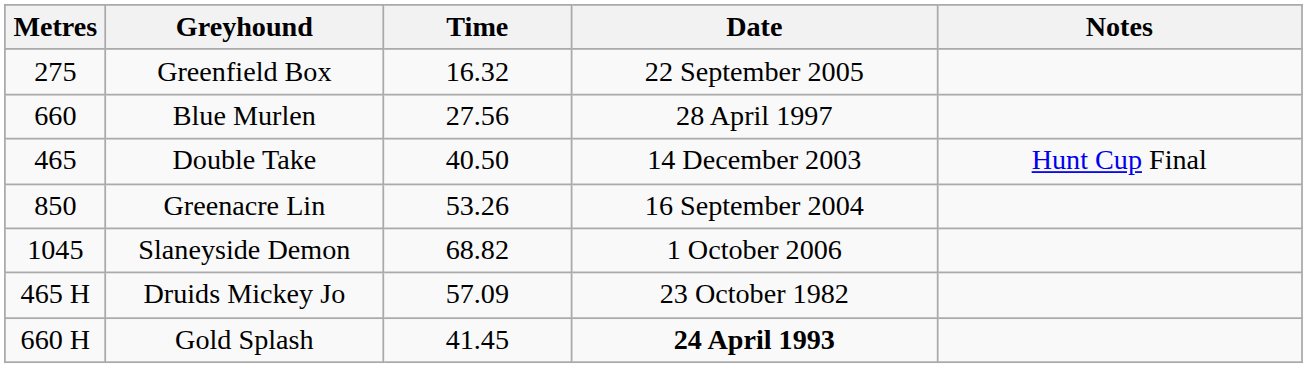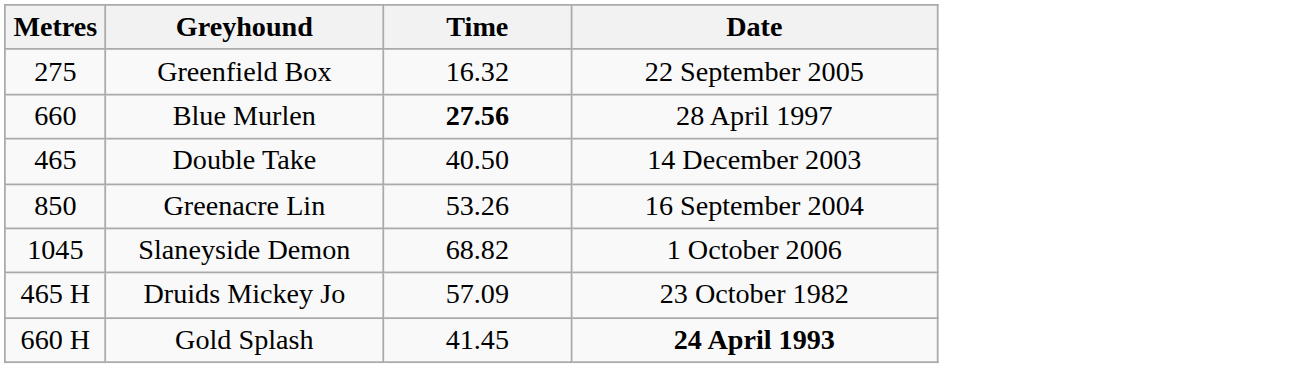 <table class="wikitable" style="font-size: 100%">
 <tr>
 <th width=50>Metres</th>
 <th width=150>Greyhound</th>
 <th width=100>Time</th>
 <th width=200>Date</th>
-<th width=200>Notes</th>
 </tr>
 <tr align=center>
 <td>275</td>
 <td>Greenfield Box</td>
 <td>16.32</td>
 <td>22 September 2005</td>
-<td></td>
 </tr>
 <tr align=center>
 <td>660</td>
 <td>Blue Murlen</td>
-<td>27.56</td>
+<td><strong>27.56</strong></td>
 <td>28 April 1997</td>
-<td></td>
 </tr>
 <tr align=center>
 <td>465</td>
 <td>Double Take</td>
 <td>40.50</td>
 <td>14 December 2003</td>
-<td><a href='#'>Hunt Cup</a> Final</td>
 </tr>
 <tr align=center>
 <td>850</td>
 <td>Greenacre Lin</td>
 <td>53.26</td>
 <td>16 September 2004</td>
-<td></td>
 </tr>
 <tr align=center>
 <td>1045</td>
 <td>Slaneyside Demon</td>
 <td>68.82</td>
 <td>1 October 2006</td>
-<td></td>
 </tr>
 <tr align=center>
 <td>465 H</td>
 <td>Druids Mickey Jo</td>
 <td>57.09</td>
 <td>23 October 1982</td>
-<td></td>
 </tr>
 <tr align=center>
 <td>660 H</td>
 <td>Gold Splash</td>
 <td>41.45</td>
 <td><strong>24 April 1993</strong></td>
-<td></td>
 </tr>
 </table>
